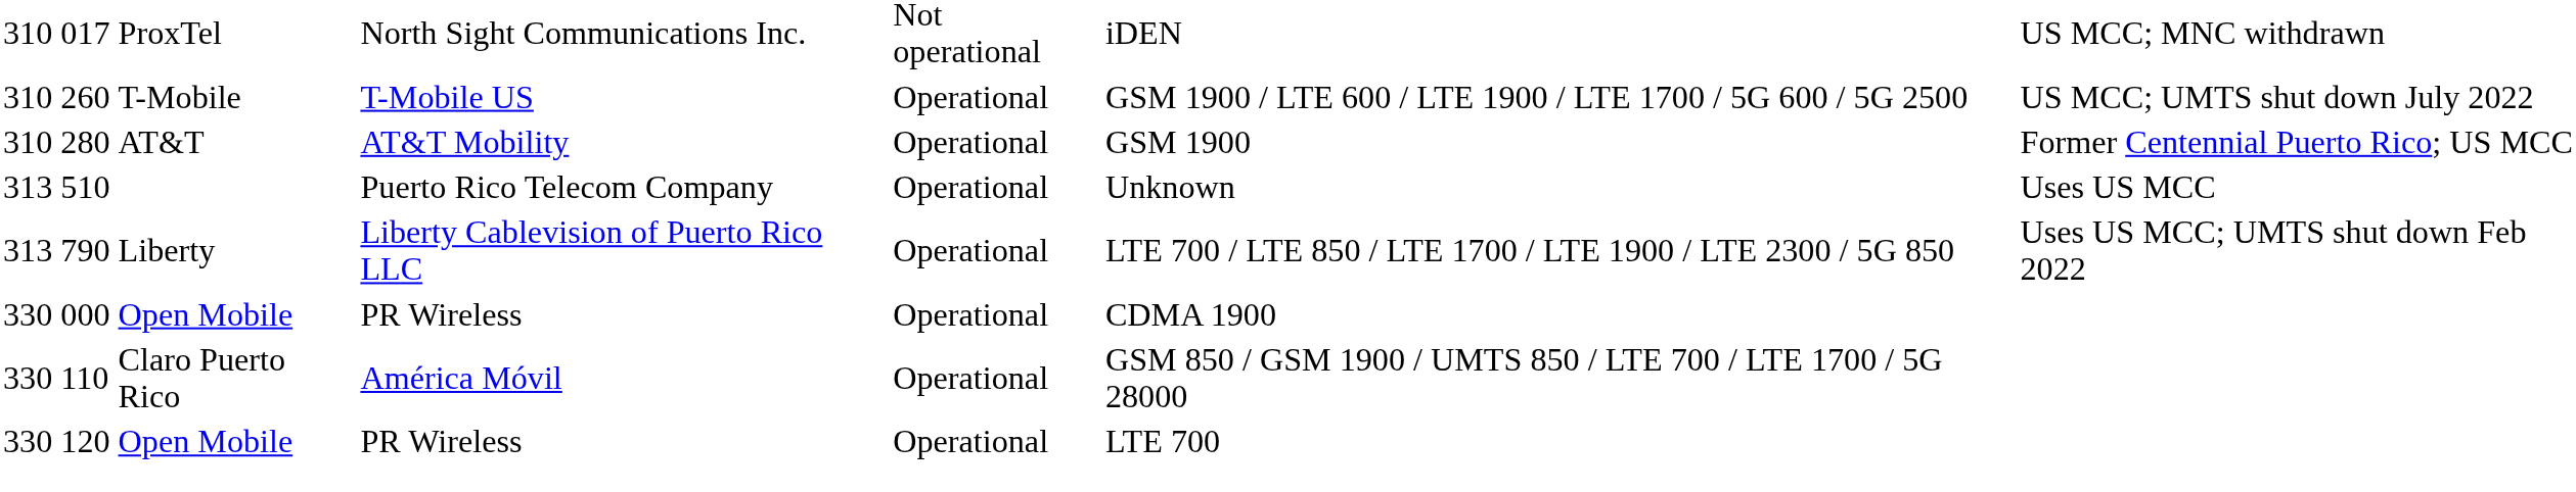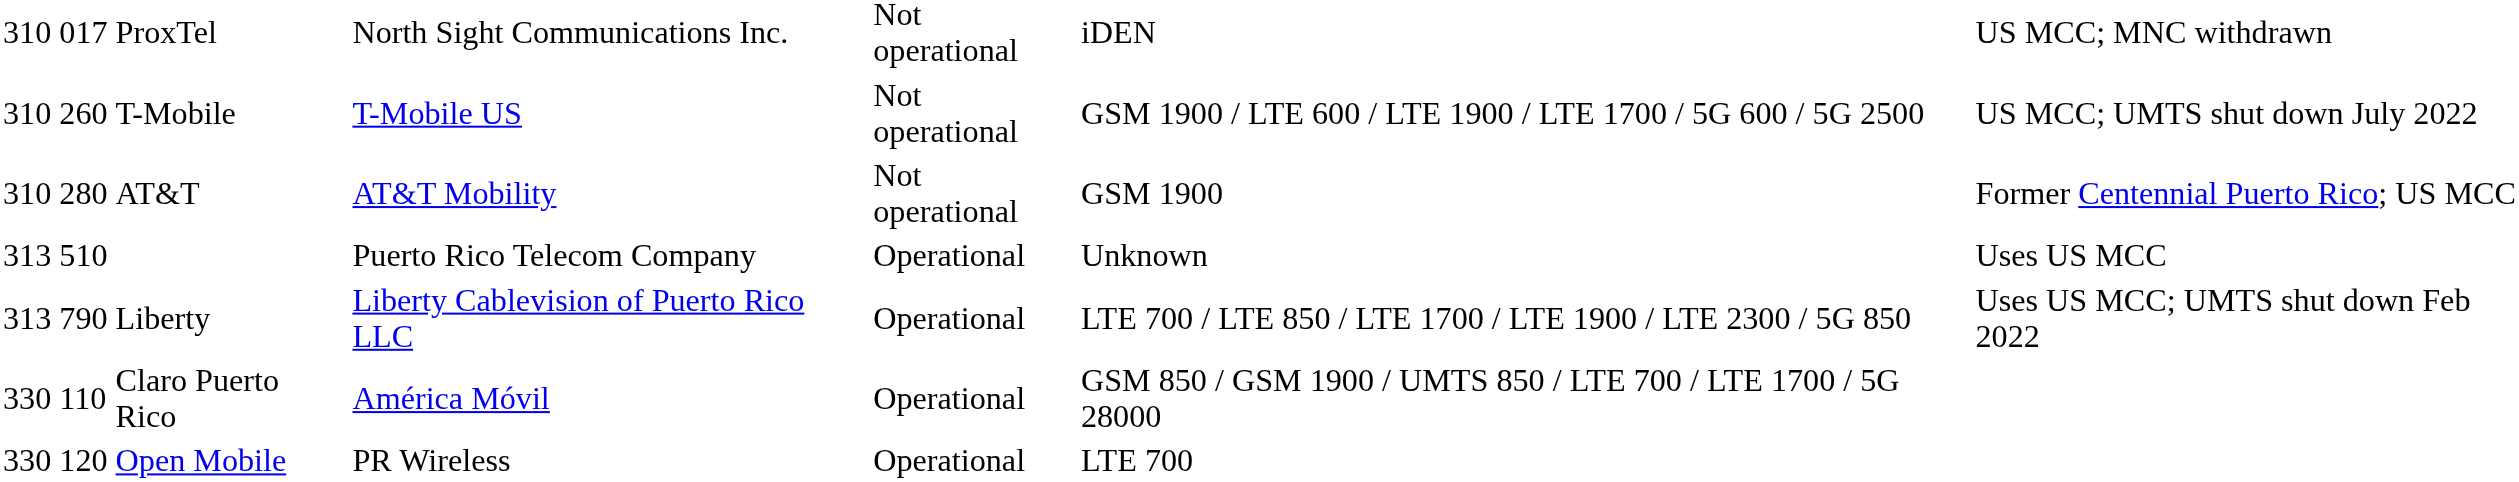 <table>
 <tr>
 <td>310</td>
 <td>017</td>
 <td>ProxTel</td>
 <td>North Sight Communications Inc.</td>
 <td>Not operational</td>
 <td>iDEN</td>
 <td>US MCC; MNC withdrawn</td>
 </tr>
 <tr>
 <td>310</td>
 <td>260</td>
 <td>T-Mobile</td>
 <td><a href='#'>T-Mobile US</a></td>
-<td>Operational</td>
+<td>Not operational</td>
 <td>GSM 1900 / LTE 600 / LTE 1900 / LTE 1700 / 5G 600 / 5G 2500</td>
 <td>US MCC; UMTS shut down July 2022</td>
 </tr>
 <tr>
 <td>310</td>
 <td>280</td>
 <td>AT&T</td>
 <td><a href='#'>AT&T Mobility</a></td>
-<td>Operational</td>
+<td>Not operational</td>
 <td>GSM 1900</td>
 <td>Former <a href='#'>Centennial Puerto Rico</a>; US MCC</td>
 </tr>
 <tr>
 <td>313</td>
 <td>510</td>
 <td></td>
 <td>Puerto Rico Telecom Company</td>
 <td>Operational</td>
 <td>Unknown</td>
 <td>Uses US MCC</td>
 </tr>
 <tr>
 <td>313</td>
 <td>790</td>
 <td>Liberty</td>
 <td><a href='#'>Liberty Cablevision of Puerto Rico LLC</a></td>
 <td>Operational</td>
 <td>LTE 700 / LTE 850 / LTE 1700 / LTE 1900 / LTE 2300 / 5G 850</td>
 <td>Uses US MCC; UMTS shut down Feb 2022</td>
 </tr>
 <tr>
 <td>330</td>
-<td>000</td>
-<td><a href='#'>Open Mobile</a></td>
-<td>PR Wireless</td>
-<td>Operational</td>
-<td>CDMA 1900</td>
-<td></td>
-</tr>
-<tr>
-<td>330</td>
 <td>110</td>
 <td>Claro Puerto Rico</td>
 <td><a href='#'>América Móvil</a></td>
 <td>Operational</td>
 <td>GSM 850 / GSM 1900 / UMTS 850 / LTE 700 / LTE 1700 / 5G 28000</td>
 <td></td>
 </tr>
 <tr>
 <td>330</td>
 <td>120</td>
 <td><a href='#'>Open Mobile</a></td>
 <td>PR Wireless</td>
 <td>Operational</td>
 <td>LTE 700</td>
 <td></td>
 </tr>
 </table>
